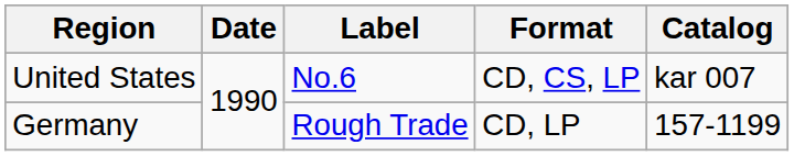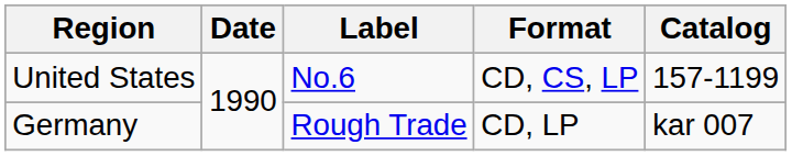 <table class="wikitable">
 <tr>
 <th>Region</th>
 <th>Date</th>
 <th>Label</th>
 <th>Format</th>
 <th>Catalog</th>
 </tr>
 <tr>
 <td>United States</td>
 <td rowspan="2">1990</td>
 <td><a href='#'>No.6</a></td>
 <td>CD, <a href='#'>CS</a>, <a href='#'>LP</a></td>
-<td>kar 007</td>
+<td>157-1199</td>
 </tr>
 <tr>
 <td>Germany</td>
 <td><a href='#'>Rough Trade</a></td>
 <td>CD, LP</td>
-<td>157-1199</td>
+<td>kar 007</td>
 </tr>
 </table>
